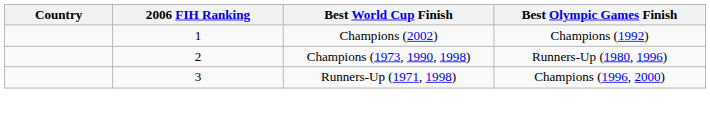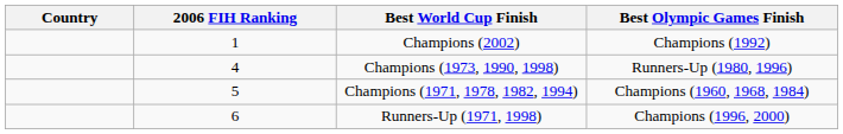 <table class="wikitable">
 <tr>
 <th style="width:125px;">Country</th>
 <th style="width:200px;">2006 <a href='#'>FIH Ranking</a></th>
 <th style="width:250px;">Best <a href='#'>World Cup</a> Finish</th>
 <th style="width:250px;">Best <a href='#'>Olympic Games</a> Finish</th>
 </tr>
 <tr style="text-align:center;">
 <td style="text-align:left;"></td>
 <td>1</td>
 <td>Champions (<a href='#'>2002</a>)</td>
 <td>Champions (<a href='#'>1992</a>)</td>
 </tr>
 <tr style="text-align:center;">
 <td style="text-align:left;"></td>
-<td>2</td>
+<td>4</td>
 <td>Champions (<a href='#'>1973</a>, <a href='#'>1990</a>, <a href='#'>1998</a>)</td>
 <td>Runners-Up (<a href='#'>1980</a>, <a href='#'>1996</a>)</td>
 </tr>
 <tr style="text-align:center;">
 <td style="text-align:left;"></td>
-<td>3</td>
+<td>5</td>
+<td>Champions (<a href='#'>1971</a>, <a href='#'>1978</a>, <a href='#'>1982</a>, <a href='#'>1994</a>)</td>
+<td>Champions (<a href='#'>1960</a>, <a href='#'>1968</a>, <a href='#'>1984</a>)</td>
+</tr>
+<tr style="text-align:center;">
+<td style="text-align:left;"></td>
+<td>6</td>
 <td>Runners-Up (<a href='#'>1971</a>, <a href='#'>1998</a>)</td>
 <td>Champions (<a href='#'>1996</a>, <a href='#'>2000</a>)</td>
 </tr>
 </table>
